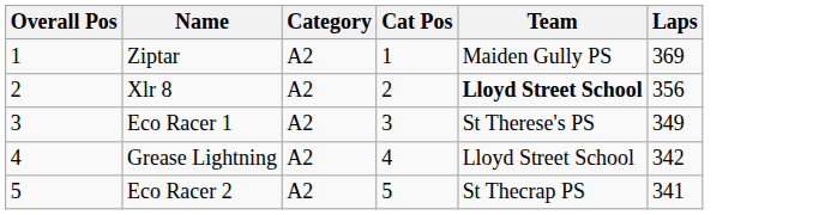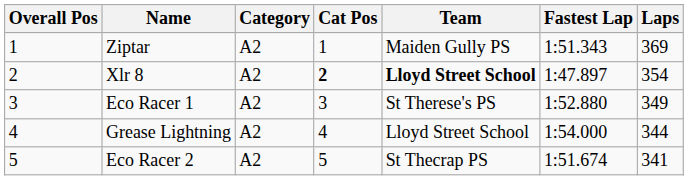 <table class="wikitable sortable">
 <tr>
 <th>Overall Pos</th>
 <th>Name</th>
 <th>Category</th>
 <th>Cat Pos</th>
 <th>Team</th>
+<th>Fastest Lap</th>
 <th>Laps</th>
 </tr>
 <tr>
 <td>1</td>
 <td>Ziptar</td>
 <td>A2</td>
 <td>1</td>
 <td>Maiden Gully PS</td>
+<td>1:51.343</td>
 <td>369</td>
 </tr>
 <tr>
 <td>2</td>
 <td>Xlr 8</td>
 <td>A2</td>
-<td>2</td>
+<td><strong>2</strong></td>
 <td><strong>Lloyd Street School</strong></td>
-<td>356</td>
+<td>1:47.897</td>
+<td>354</td>
 </tr>
 <tr>
 <td>3</td>
 <td>Eco Racer 1</td>
 <td>A2</td>
 <td>3</td>
 <td>St Therese's PS</td>
+<td>1:52.880</td>
 <td>349</td>
 </tr>
 <tr>
 <td>4</td>
 <td>Grease Lightning</td>
 <td>A2</td>
 <td>4</td>
 <td>Lloyd Street School</td>
-<td>342</td>
+<td>1:54.000</td>
+<td>344</td>
 </tr>
 <tr>
 <td>5</td>
 <td>Eco Racer 2</td>
 <td>A2</td>
 <td>5</td>
 <td>St Thecrap PS</td>
+<td>1:51.674</td>
 <td>341</td>
 </tr>
 </table>
